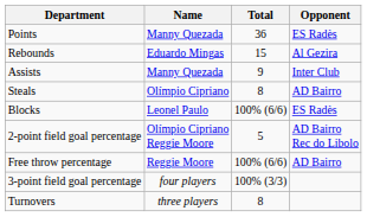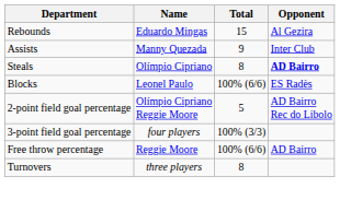 <table class=wikitable style="font-size:90%;">
 <tr>
 <th>Department</th>
 <th>Name</th>
 <th>Total</th>
 <th>Opponent</th>
-</tr>
-<tr>
-<td>Points</td>
-<td> <a href='#'>Manny Quezada</a></td>
-<td align=center>36</td>
-<td> <a href='#'>ES Radès</a></td>
 </tr>
 <tr>
 <td>Rebounds</td>
 <td> <a href='#'>Eduardo Mingas</a></td>
 <td align=center>15</td>
 <td> <a href='#'>Al Gezira</a></td>
 </tr>
 <tr>
 <td>Assists</td>
 <td> <a href='#'>Manny Quezada</a></td>
 <td align=center>9</td>
 <td> <a href='#'>Inter Club</a></td>
 </tr>
 <tr>
 <td>Steals</td>
 <td> <a href='#'>Olímpio Cipriano</a></td>
 <td align=center>8</td>
-<td> <a href='#'>AD Bairro</a></td>
+<td><strong> <a href='#'>AD Bairro</a></strong></td>
 </tr>
 <tr>
 <td>Blocks</td>
 <td> <a href='#'>Leonel Paulo</a></td>
 <td align=center>100% (6/6)</td>
 <td> <a href='#'>ES Radès</a></td>
 </tr>
 <tr>
 <td>2-point field goal percentage</td>
 <td> <a href='#'>Olímpio Cipriano</a><br> <a href='#'>Reggie Moore</a></td>
 <td align=center>5</td>
 <td> <a href='#'>AD Bairro</a><br> <a href='#'>Rec do Libolo</a></td>
 </tr>
 <tr>
+<td>3-point field goal percentage</td>
+<td align=center><em>four players</em></td>
+<td align=center>100% (3/3)</td>
+<td></td>
+</tr>
+<tr>
 <td>Free throw percentage</td>
 <td> <a href='#'>Reggie Moore</a></td>
 <td align=center>100% (6/6)</td>
 <td> <a href='#'>AD Bairro</a></td>
-</tr>
-<tr>
-<td>3-point field goal percentage</td>
-<td align=center><em>four players</em></td>
-<td align=center>100% (3/3)</td>
-<td></td>
 </tr>
 <tr>
 <td>Turnovers</td>
 <td align=center><em>three players</em></td>
 <td align=center>8</td>
 <td></td>
 </tr>
 </table>
